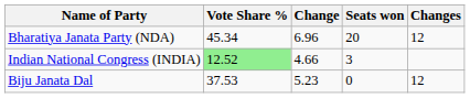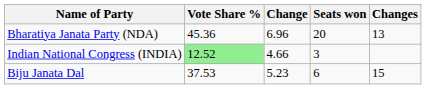 <table class="wikitable sortable">
 <tr>
 <th>Name of Party</th>
 <th>Vote Share % </th>
 <th>Change</th>
 <th>Seats won</th>
 <th>Changes</th>
 </tr>
 <tr>
 <td><a href='#'>Bharatiya Janata Party</a> (NDA)</td>
-<td>45.34</td>
+<td>45.36</td>
 <td> 6.96</td>
 <td>20</td>
-<td> 12</td>
+<td> 13</td>
 </tr>
 <tr>
 <td><a href='#'>Indian National Congress</a> (INDIA)</td>
 <td style="background: lightgreen;">12.52</td>
 <td> 4.66</td>
 <td>3</td>
 <td></td>
 </tr>
 <tr>
 <td><a href='#'>Biju Janata Dal</a></td>
 <td>37.53</td>
 <td> 5.23</td>
-<td>0</td>
-<td> 12</td>
+<td>6</td>
+<td> 15</td>
 </tr>
 </table>
